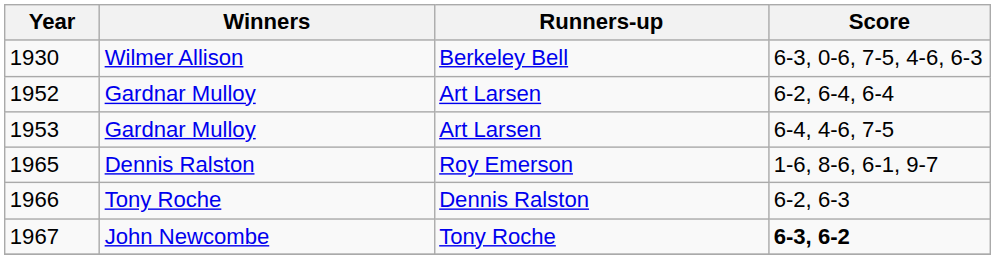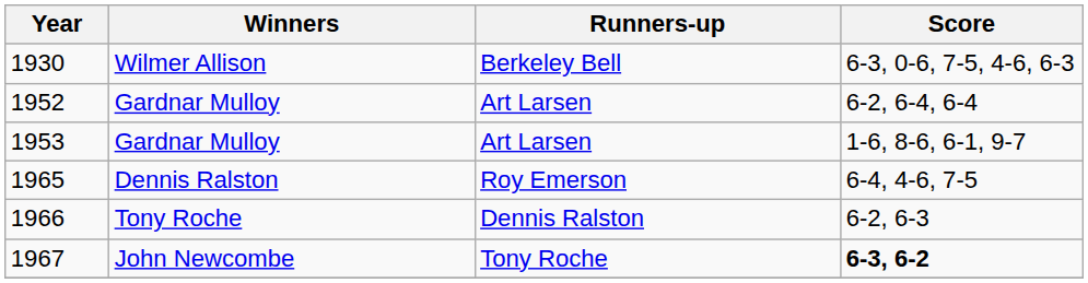 <table class="wikitable" style="font-size:98%;">
 <tr>
 <th style="width:60px;">Year</th>
 <th style="width:230px;">Winners</th>
 <th style="width:230px;">Runners-up</th>
 <th style="width:150px;">Score</th>
 </tr>
 <tr>
 <td>1930</td>
 <td> <a href='#'>Wilmer Allison</a></td>
 <td> <a href='#'>Berkeley Bell</a></td>
 <td>6-3, 0-6, 7-5, 4-6, 6-3</td>
 </tr>
 <tr>
 <td>1952</td>
 <td> <a href='#'>Gardnar Mulloy</a></td>
 <td> <a href='#'>Art Larsen</a></td>
 <td>6-2, 6-4, 6-4</td>
 </tr>
 <tr>
 <td>1953</td>
 <td> <a href='#'>Gardnar Mulloy</a></td>
 <td> <a href='#'>Art Larsen</a></td>
-<td>6-4, 4-6, 7-5</td>
+<td>1-6, 8-6, 6-1, 9-7</td>
 </tr>
 <tr>
 <td>1965</td>
 <td> <a href='#'>Dennis Ralston</a></td>
 <td> <a href='#'>Roy Emerson</a></td>
-<td>1-6, 8-6, 6-1, 9-7</td>
+<td>6-4, 4-6, 7-5</td>
 </tr>
 <tr>
 <td>1966</td>
 <td> <a href='#'>Tony Roche</a></td>
 <td> <a href='#'>Dennis Ralston</a></td>
 <td>6-2, 6-3</td>
 </tr>
 <tr>
 <td>1967</td>
 <td> <a href='#'>John Newcombe</a></td>
 <td> <a href='#'>Tony Roche</a></td>
 <td><strong>6-3, 6-2</strong></td>
 </tr>
 <tr>
 </tr>
 </table>
